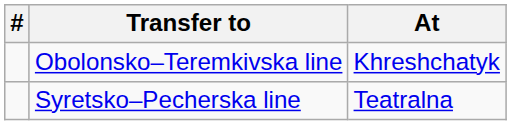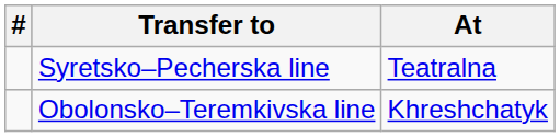 <table class="wikitable" style="border-collapse: collapse; text-align: left;">
 <tr>
 <th>#</th>
 <th>Transfer to</th>
 <th>At</th>
 </tr>
 <tr>
 <td style="padding:0px;"></td>
+<td style="text-align: left;"><a href='#'>Syretsko–Pecherska line</a></td>
+<td><a href='#'>Teatralna</a></td>
+</tr>
+<tr>
+<td style="padding:0px;"></td>
 <td style="text-align: left;"><a href='#'>Obolonsko–Teremkivska line</a></td>
 <td><a href='#'>Khreshchatyk</a></td>
 </tr>
-<tr>
-<td style="padding:0px;"></td>
-<td style="text-align: left;"><a href='#'>Syretsko–Pecherska line</a></td>
-<td><a href='#'>Teatralna</a></td>
-</tr>
 </table>
